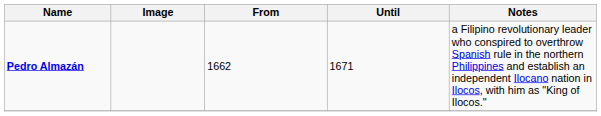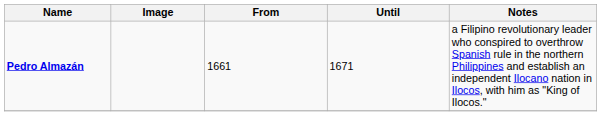 <table class="wikitable" width="70%">
 <tr>
 <th width="5%,">Name</th>
 <th width="5%">Image</th>
 <th width="7%">From</th>
 <th width="7%">Until</th>
 <th width="7%">Notes</th>
 </tr>
 <tr>
 <td><strong><a href='#'>Pedro Almazán</a></strong></td>
 <td></td>
-<td>1662</td>
+<td>1661</td>
 <td>1671</td>
 <td>a Filipino revolutionary leader who conspired to overthrow <a href='#'>Spanish</a> rule in the northern <a href='#'>Philippines</a> and establish an independent <a href='#'>Ilocano</a> nation in <a href='#'>Ilocos</a>, with him as "King of Ilocos."</td>
 </tr>
 <tr>
 </tr>
 </table>
